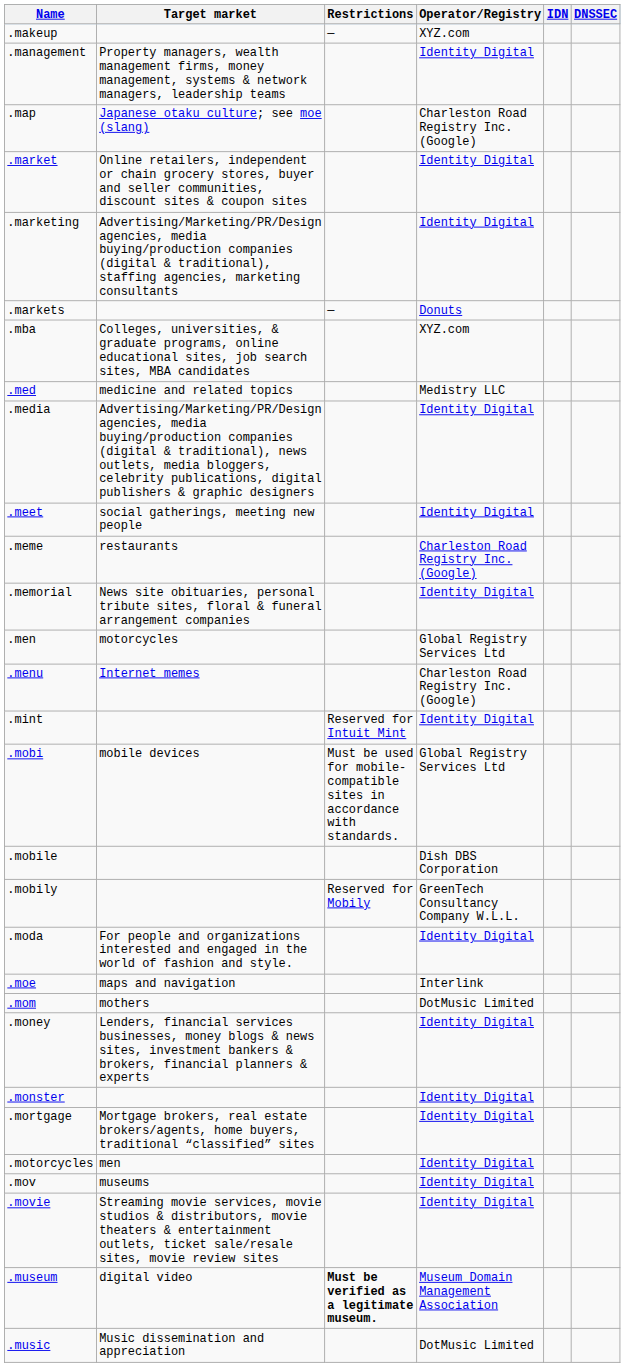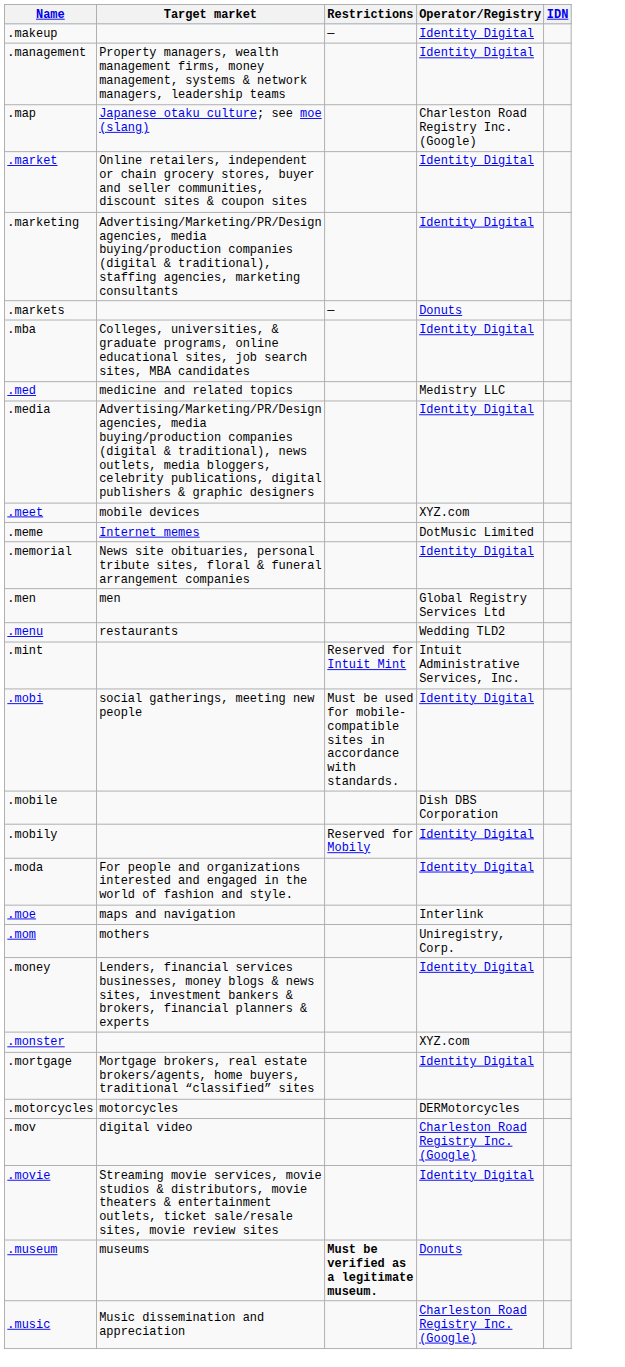 <table class="wikitable sortable">
 <tr style="background:#a0d0ff;">
 <th><a href='#'>Name</a></th>
 <th>Target market</th>
 <th class="unsortable">Restrictions</th>
 <th>Operator/Registry</th>
 <th><a href='#'>IDN</a></th>
-<th><a href='#'>DNSSEC</a></th>
 </tr>
 <tr valign=top>
 <td>.makeup</td>
 <td></td>
 <td>—</td>
-<td>XYZ.com</td>
-<td></td>
+<td><a href='#'>Identity Digital</a></td>
 <td></td>
 </tr>
 <tr valign="top">
 <td>.management</td>
 <td>Property managers, wealth management firms, money management, systems & network managers, leadership teams</td>
 <td></td>
 <td><a href='#'>Identity Digital</a></td>
 <td></td>
-<td></td>
 </tr>
 <tr valign=top>
 <td>.map</td>
 <td><a href='#'>Japanese otaku culture</a>; see <a href='#'>moe (slang)</a></td>
 <td></td>
 <td>Charleston Road Registry Inc. (Google)</td>
-<td></td>
 <td></td>
 </tr>
 <tr valign="top">
 <td><a href='#'>.market</a></td>
 <td>Online retailers, independent or chain grocery stores, buyer and seller communities, discount sites & coupon sites</td>
 <td></td>
 <td><a href='#'>Identity Digital</a></td>
 <td></td>
-<td></td>
 </tr>
 <tr valign="top">
 <td>.marketing</td>
 <td>Advertising/Marketing/PR/Design agencies, media buying/production companies (digital & traditional), staffing agencies, marketing consultants</td>
 <td></td>
 <td><a href='#'>Identity Digital</a></td>
-<td></td>
 <td></td>
 </tr>
 <tr valign="top">
 <td>.markets</td>
 <td></td>
 <td>—</td>
 <td><a href='#'>Donuts</a></td>
 <td></td>
-<td></td>
 </tr>
 <tr valign="top">
 <td>.mba</td>
 <td>Colleges, universities, & graduate programs, online educational sites, job search sites, MBA candidates</td>
 <td></td>
-<td>XYZ.com</td>
-<td></td>
+<td><a href='#'>Identity Digital</a></td>
 <td></td>
 </tr>
 <tr valign=top>
 <td><a href='#'>.med</a></td>
 <td>medicine and related topics</td>
 <td></td>
 <td>Medistry LLC</td>
 <td></td>
-<td></td>
 </tr>
 <tr valign="top">
 <td>.media</td>
 <td>Advertising/Marketing/PR/Design agencies, media buying/production companies (digital & traditional), news outlets, media bloggers, celebrity publications, digital publishers & graphic designers</td>
 <td></td>
 <td><a href='#'>Identity Digital</a></td>
 <td></td>
-<td></td>
 </tr>
 <tr valign="top">
 <td><a href='#'>.meet</a></td>
-<td>social gatherings, meeting new people</td>
+<td>mobile devices</td>
 <td></td>
-<td><a href='#'>Identity Digital</a></td>
-<td></td>
+<td>XYZ.com</td>
 <td></td>
 </tr>
 <tr valign="top">
 <td>.meme</td>
-<td>restaurants</td>
+<td><a href='#'>Internet memes</a></td>
 <td></td>
-<td><a href='#'>Charleston Road Registry Inc. (Google)</a></td>
-<td></td>
+<td>DotMusic Limited</td>
 <td></td>
 </tr>
 <tr valign="top">
 <td>.memorial</td>
 <td>News site obituaries, personal tribute sites, floral & funeral arrangement companies</td>
 <td></td>
 <td><a href='#'>Identity Digital</a></td>
 <td></td>
-<td></td>
 </tr>
 <tr valign="top">
 <td>.men</td>
-<td>motorcycles</td>
+<td>men</td>
 <td></td>
 <td>Global Registry Services Ltd</td>
-<td></td>
 <td></td>
 </tr>
 <tr valign="top">
 <td><a href='#'>.menu</a></td>
-<td><a href='#'>Internet memes</a></td>
+<td>restaurants</td>
 <td></td>
-<td>Charleston Road Registry Inc. (Google)</td>
-<td></td>
+<td>Wedding TLD2</td>
 <td></td>
 </tr>
 <tr valign=top>
 <td>.mint</td>
 <td></td>
 <td>Reserved for <a href='#'>Intuit Mint</a></td>
-<td><a href='#'>Identity Digital</a></td>
-<td></td>
+<td>Intuit Administrative Services, Inc.</td>
 <td></td>
 </tr>
 <tr valign="top">
 <td><a href='#'>.mobi</a></td>
-<td>mobile devices</td>
+<td>social gatherings, meeting new people</td>
 <td>Must be used for mobile-compatible sites in accordance with standards.</td>
-<td>Global Registry Services Ltd</td>
-<td></td>
+<td><a href='#'>Identity Digital</a></td>
 <td></td>
 </tr>
 <tr valign=top>
 <td>.mobile</td>
 <td></td>
 <td></td>
 <td>Dish DBS Corporation</td>
 <td></td>
-<td></td>
 </tr>
 <tr valign=top>
 <td>.mobily</td>
 <td></td>
 <td>Reserved for <a href='#'>Mobily</a></td>
-<td>GreenTech Consultancy Company W.L.L.</td>
-<td></td>
+<td><a href='#'>Identity Digital</a></td>
 <td></td>
 </tr>
 <tr valign="top">
 <td>.moda</td>
 <td>For people and organizations interested and engaged in the world of fashion and style.</td>
 <td></td>
 <td><a href='#'>Identity Digital</a></td>
 <td></td>
-<td></td>
 </tr>
 <tr valign="top">
 <td><a href='#'>.moe</a></td>
 <td>maps and navigation</td>
 <td></td>
 <td>Interlink</td>
 <td></td>
-<td></td>
 </tr>
 <tr valign=top>
 <td><a href='#'>.mom</a></td>
 <td>mothers</td>
 <td></td>
-<td>DotMusic Limited</td>
-<td></td>
+<td>Uniregistry, Corp.</td>
 <td></td>
 </tr>
 <tr valign="top">
 <td>.money</td>
 <td>Lenders, financial services businesses, money blogs & news sites, investment bankers & brokers, financial planners & experts</td>
 <td></td>
 <td><a href='#'>Identity Digital</a></td>
 <td></td>
-<td></td>
 </tr>
 <tr valign="top">
 <td><a href='#'>.monster</a></td>
 <td></td>
 <td></td>
-<td><a href='#'>Identity Digital</a></td>
-<td></td>
+<td>XYZ.com</td>
 <td></td>
 </tr>
 <tr valign="top">
 <td>.mortgage</td>
 <td>Mortgage brokers, real estate brokers/agents, home buyers, traditional “classified” sites</td>
 <td></td>
 <td><a href='#'>Identity Digital</a></td>
 <td></td>
-<td></td>
 </tr>
 <tr valign="top">
 <td>.motorcycles</td>
-<td>men</td>
+<td>motorcycles</td>
 <td></td>
-<td><a href='#'>Identity Digital</a></td>
-<td></td>
+<td>DERMotorcycles</td>
 <td></td>
 </tr>
 <tr valign="top">
 <td>.mov</td>
-<td>museums</td>
+<td>digital video</td>
 <td></td>
-<td><a href='#'>Identity Digital</a></td>
-<td></td>
+<td><a href='#'>Charleston Road Registry Inc. (Google)</a></td>
 <td></td>
 </tr>
 <tr valign="top">
 <td><a href='#'>.movie</a></td>
 <td>Streaming movie services, movie studios & distributors, movie theaters & entertainment outlets, ticket sale/resale sites, movie review sites</td>
 <td></td>
 <td><a href='#'>Identity Digital</a></td>
 <td></td>
-<td></td>
 </tr>
 <tr valign="top">
 <td><a href='#'>.museum</a></td>
-<td>digital video</td>
+<td>museums</td>
 <td><strong>Must be verified as a legitimate museum.</strong></td>
-<td><a href='#'>Museum Domain Management Association</a></td>
-<td></td>
+<td><a href='#'>Donuts</a></td>
 <td></td>
 </tr>
 <tr>
 <td><a href='#'>.music</a></td>
 <td>Music dissemination and appreciation</td>
 <td></td>
-<td>DotMusic Limited</td>
-<td></td>
+<td><a href='#'>Charleston Road Registry Inc. (Google)</a></td>
 <td></td>
 </tr>
 </table>
